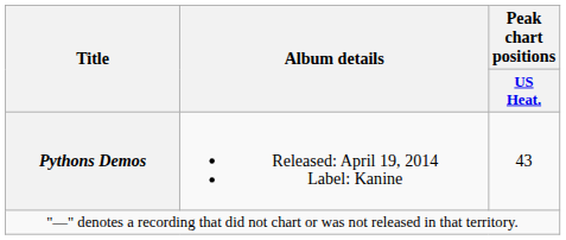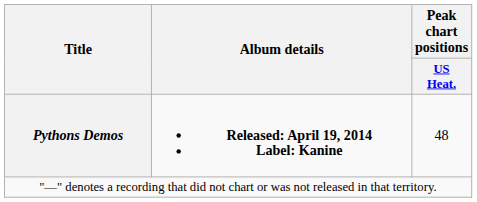 <table class="wikitable plainrowheaders" style="text-align:center;">
 <tr>
 <th scope="col" rowspan="2" style="width:10em;">Title</th>
 <th scope="col" rowspan="2" style="width:18em;">Album details</th>
 <th scope="col" colspan="1">Peak chart positions</th>
 </tr>
 <tr>
 <th scope="col" style="width:3em;font-size:90%;"><a href='#'>US<br>Heat.</a><br></th>
 </tr>
 <tr>
 <th scope="row"><em>Pythons Demos</em></th>
-<td><br><ul><li>Released: April 19, 2014</li><li>Label: Kanine</li></ul></td>
-<td>43</td>
+<td><strong><br><ul><li>Released: April 19, 2014</li><li>Label: Kanine</li></ul></strong></td>
+<td>48</td>
 </tr>
 <tr>
 <td colspan="11" style="font-size:90%">"—" denotes a recording that did not chart or was not released in that territory.</td>
 </tr>
 </table>
